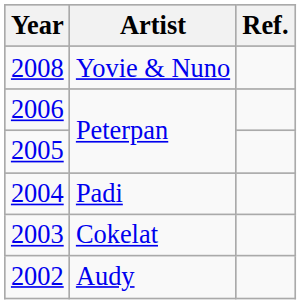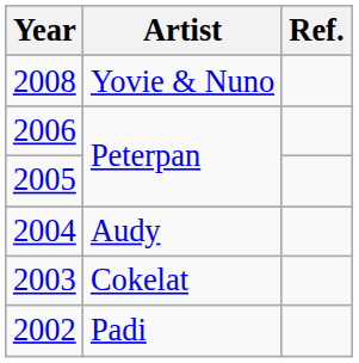 <table class="wikitable">
 <tr>
 <th>Year</th>
 <th>Artist</th>
 <th>Ref.</th>
 </tr>
 <tr>
 <td><a href='#'>2008</a></td>
 <td><a href='#'>Yovie & Nuno</a></td>
 <td></td>
 </tr>
 <tr>
 <td><a href='#'>2006</a></td>
 <td rowspan="2"><a href='#'>Peterpan</a></td>
 <td></td>
 </tr>
 <tr>
 <td><a href='#'>2005</a></td>
 <td></td>
 </tr>
 <tr>
 <td><a href='#'>2004</a></td>
-<td><a href='#'>Padi</a></td>
+<td><a href='#'>Audy</a></td>
 <td></td>
 </tr>
 <tr>
 <td><a href='#'>2003</a></td>
 <td><a href='#'>Cokelat</a></td>
 <td></td>
 </tr>
 <tr>
 <td><a href='#'>2002</a></td>
-<td><a href='#'>Audy</a></td>
+<td><a href='#'>Padi</a></td>
 <td></td>
 </tr>
 </table>
